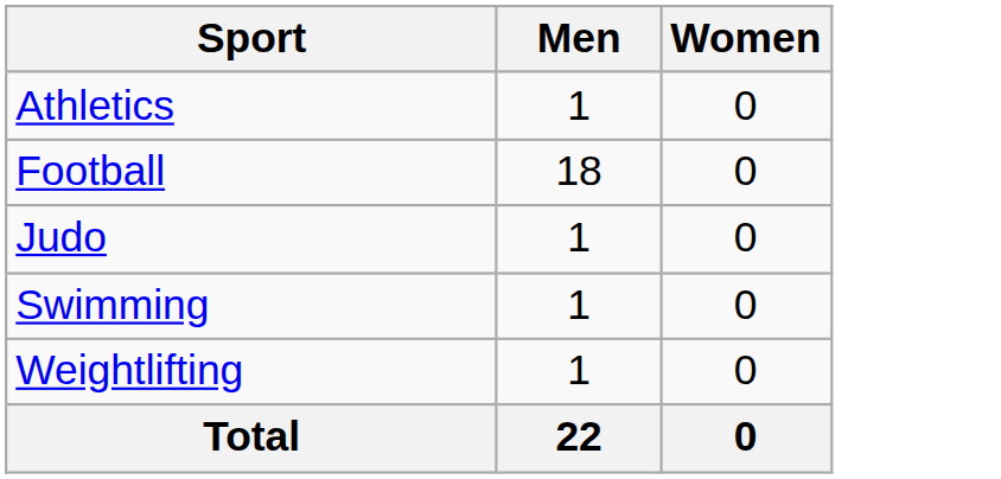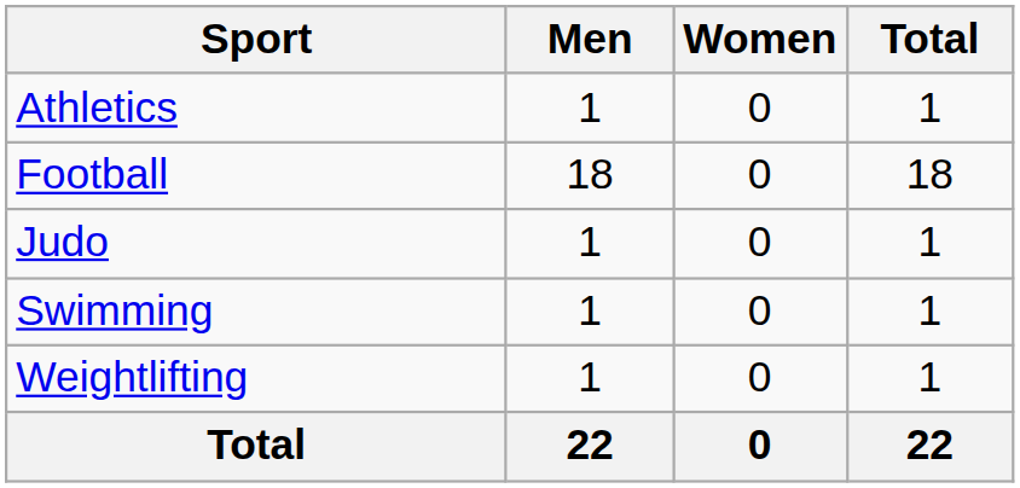 <table class="wikitable sortable" style="text-align:center;">
 <tr>
 <th width=180>Sport</th>
 <th width=55>Men</th>
 <th width=55>Women</th>
+<th width=55>Total</th>
 </tr>
 <tr>
 <td align=left><a href='#'>Athletics</a></td>
 <td>1</td>
 <td>0</td>
+<td>1</td>
 </tr>
 <tr>
 <td align=left><a href='#'>Football</a></td>
 <td>18</td>
 <td>0</td>
+<td>18</td>
 </tr>
 <tr>
 <td align=left><a href='#'>Judo</a></td>
 <td>1</td>
 <td>0</td>
+<td>1</td>
 </tr>
 <tr>
 <td align=left><a href='#'>Swimming</a></td>
 <td>1</td>
 <td>0</td>
+<td>1</td>
 </tr>
 <tr>
 <td align=left><a href='#'>Weightlifting</a></td>
 <td>1</td>
 <td>0</td>
+<td>1</td>
 </tr>
 <tr>
 <th>Total</th>
 <th>22</th>
 <th>0</th>
+<th>22</th>
 </tr>
 </table>
